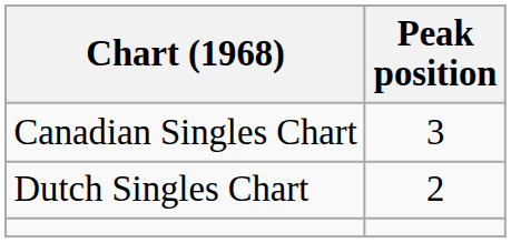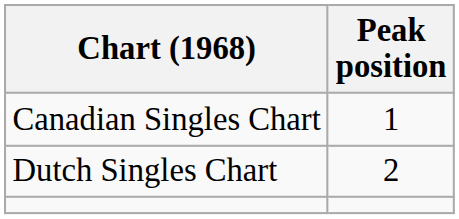 <table class="wikitable sortable">
 <tr>
 <th align="left">Chart (1968)</th>
 <th style="text-align:center;">Peak<br>position</th>
 </tr>
 <tr>
 <td align="left">Canadian Singles Chart</td>
-<td style="text-align:center;">3</td>
+<td style="text-align:center;">1</td>
 </tr>
 <tr>
 <td align="left">Dutch Singles Chart</td>
 <td style="text-align:center;">2</td>
 </tr>
 <tr>
 <td></td>
 </tr>
 </table>
